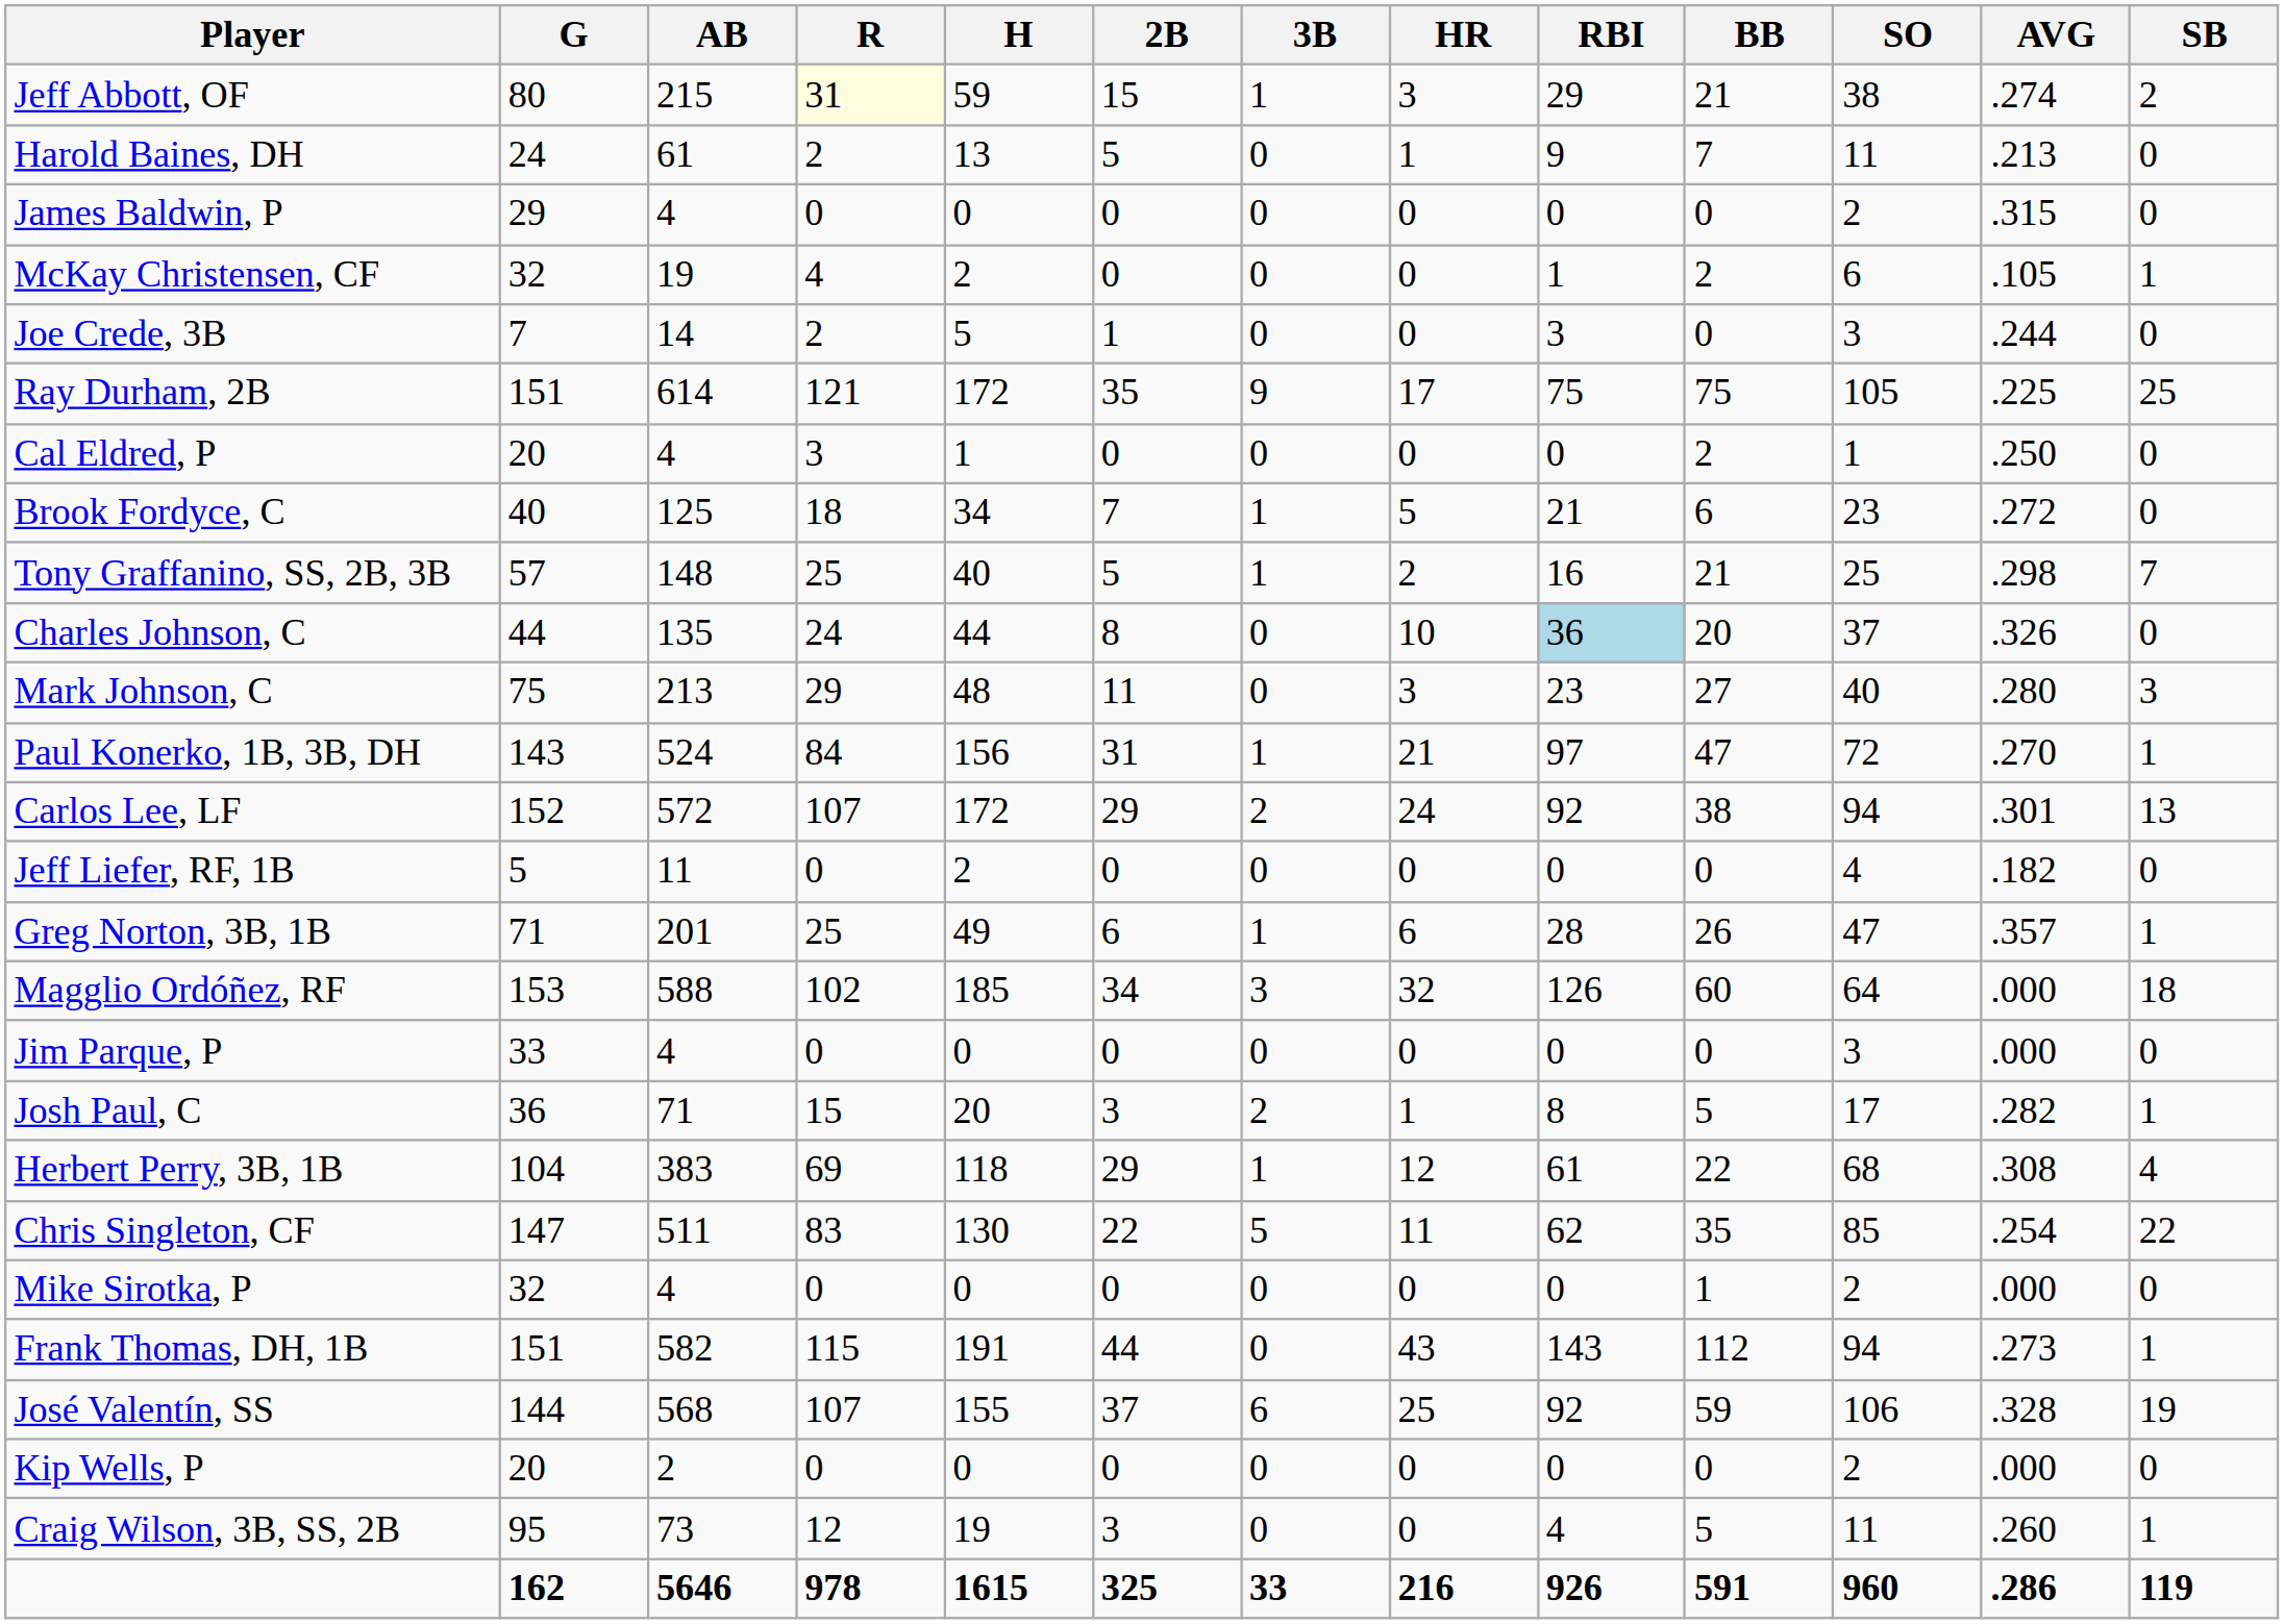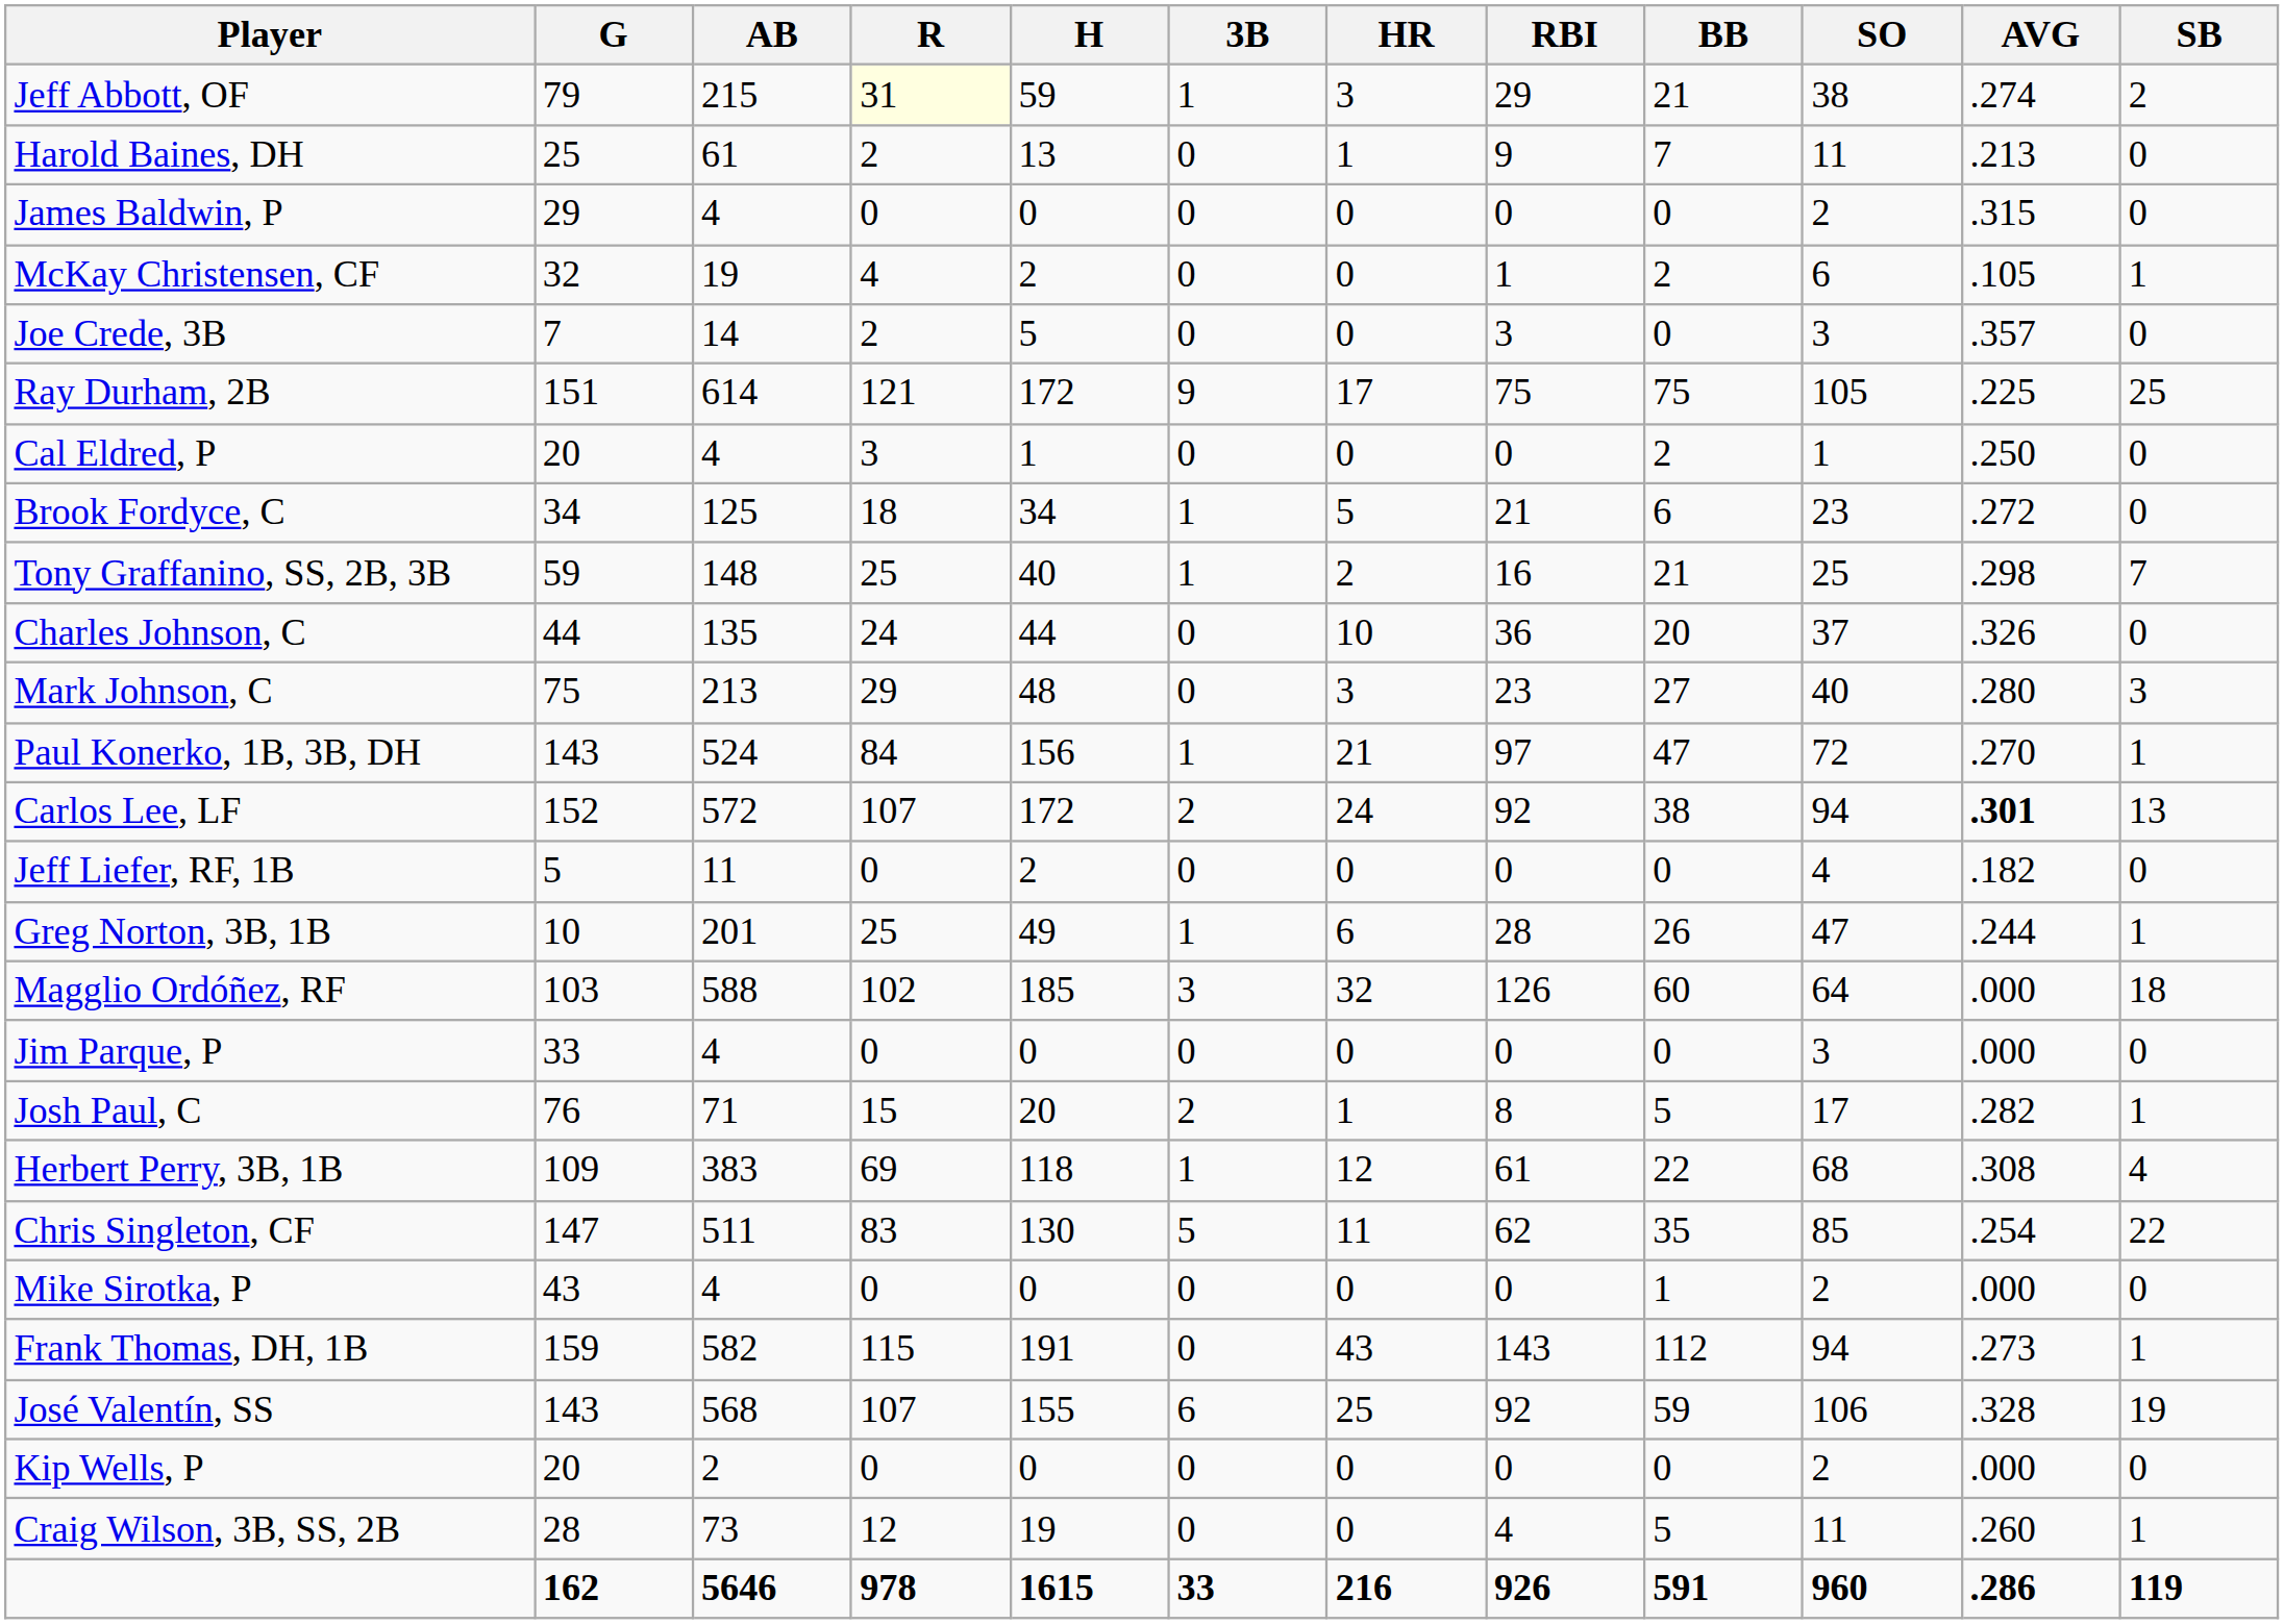 <table class="wikitable sortable">
 <tr>
 <th bgcolor="#DDDDFF" width="20%">Player</th>
 <th bgcolor="#DDDDFF" width="6%">G</th>
 <th bgcolor="#DDDDFF" width="6%">AB</th>
 <th bgcolor="#DDDDFF" width="6%">R</th>
 <th bgcolor="#DDDDFF" width="6%">H</th>
-<th bgcolor="#DDDDFF" width="6%">2B</th>
 <th bgcolor="#DDDDFF" width="6%">3B</th>
 <th bgcolor="#DDDDFF" width="6%">HR</th>
 <th bgcolor="#DDDDFF" width="6%">RBI</th>
 <th bgcolor="#DDDDFF" width="6%">BB</th>
 <th bgcolor="#DDDDFF" width="6%">SO</th>
 <th bgcolor="#DDDDFF" width="6%">AVG</th>
 <th bgcolor="#DDDDFF" width="6%">SB</th>
 </tr>
 <tr>
 <td><a href='#'>Jeff Abbott</a>, OF</td>
-<td>80</td>
+<td>79</td>
 <td>215</td>
 <td style="background: lightyellow;">31</td>
 <td>59</td>
-<td>15</td>
 <td>1</td>
 <td>3</td>
 <td>29</td>
 <td>21</td>
 <td>38</td>
 <td>.274</td>
 <td>2</td>
 </tr>
 <tr>
 <td><a href='#'>Harold Baines</a>, DH</td>
-<td>24</td>
+<td>25</td>
 <td>61</td>
 <td>2</td>
 <td>13</td>
-<td>5</td>
 <td>0</td>
 <td>1</td>
 <td>9</td>
 <td>7</td>
 <td>11</td>
 <td>.213</td>
 <td>0</td>
 </tr>
 <tr>
 <td><a href='#'>James Baldwin</a>, P</td>
 <td>29</td>
 <td>4</td>
 <td>0</td>
 <td>0</td>
 <td>0</td>
 <td>0</td>
 <td>0</td>
 <td>0</td>
-<td>0</td>
 <td>2</td>
 <td>.315</td>
 <td>0</td>
 </tr>
 <tr>
 <td><a href='#'>McKay Christensen</a>, CF</td>
 <td>32</td>
 <td>19</td>
 <td>4</td>
 <td>2</td>
-<td>0</td>
 <td>0</td>
 <td>0</td>
 <td>1</td>
 <td>2</td>
 <td>6</td>
 <td>.105</td>
 <td>1</td>
 </tr>
 <tr>
 <td><a href='#'>Joe Crede</a>, 3B</td>
 <td>7</td>
 <td>14</td>
 <td>2</td>
 <td>5</td>
-<td>1</td>
 <td>0</td>
 <td>0</td>
 <td>3</td>
 <td>0</td>
 <td>3</td>
-<td>.244</td>
+<td>.357</td>
 <td>0</td>
 </tr>
 <tr>
 <td><a href='#'>Ray Durham</a>, 2B</td>
 <td>151</td>
 <td>614</td>
 <td>121</td>
 <td>172</td>
-<td>35</td>
 <td>9</td>
 <td>17</td>
 <td>75</td>
 <td>75</td>
 <td>105</td>
 <td>.225</td>
 <td>25</td>
 </tr>
 <tr>
 <td><a href='#'>Cal Eldred</a>, P</td>
 <td>20</td>
 <td>4</td>
 <td>3</td>
 <td>1</td>
 <td>0</td>
 <td>0</td>
 <td>0</td>
-<td>0</td>
 <td>2</td>
 <td>1</td>
 <td>.250</td>
 <td>0</td>
 </tr>
 <tr>
 <td><a href='#'>Brook Fordyce</a>, C</td>
-<td>40</td>
+<td>34</td>
 <td>125</td>
 <td>18</td>
 <td>34</td>
-<td>7</td>
 <td>1</td>
 <td>5</td>
 <td>21</td>
 <td>6</td>
 <td>23</td>
 <td>.272</td>
 <td>0</td>
 </tr>
 <tr>
 <td><a href='#'>Tony Graffanino</a>, SS, 2B, 3B</td>
-<td>57</td>
+<td>59</td>
 <td>148</td>
 <td>25</td>
 <td>40</td>
-<td>5</td>
 <td>1</td>
 <td>2</td>
 <td>16</td>
 <td>21</td>
 <td>25</td>
 <td>.298</td>
 <td>7</td>
 </tr>
 <tr>
 <td><a href='#'>Charles Johnson</a>, C</td>
 <td>44</td>
 <td>135</td>
 <td>24</td>
 <td>44</td>
-<td>8</td>
 <td>0</td>
 <td>10</td>
-<td style="background: lightblue;">36</td>
+<td>36</td>
 <td>20</td>
 <td>37</td>
 <td>.326</td>
 <td>0</td>
 </tr>
 <tr>
 <td><a href='#'>Mark Johnson</a>, C</td>
 <td>75</td>
 <td>213</td>
 <td>29</td>
 <td>48</td>
-<td>11</td>
 <td>0</td>
 <td>3</td>
 <td>23</td>
 <td>27</td>
 <td>40</td>
 <td>.280</td>
 <td>3</td>
 </tr>
 <tr>
 <td><a href='#'>Paul Konerko</a>, 1B, 3B, DH</td>
 <td>143</td>
 <td>524</td>
 <td>84</td>
 <td>156</td>
-<td>31</td>
 <td>1</td>
 <td>21</td>
 <td>97</td>
 <td>47</td>
 <td>72</td>
 <td>.270</td>
 <td>1</td>
 </tr>
 <tr>
 <td><a href='#'>Carlos Lee</a>, LF</td>
 <td>152</td>
 <td>572</td>
 <td>107</td>
 <td>172</td>
-<td>29</td>
 <td>2</td>
 <td>24</td>
 <td>92</td>
 <td>38</td>
 <td>94</td>
-<td>.301</td>
+<td><strong>.301</strong></td>
 <td>13</td>
 </tr>
 <tr>
 <td><a href='#'>Jeff Liefer</a>, RF, 1B</td>
 <td>5</td>
 <td>11</td>
 <td>0</td>
 <td>2</td>
 <td>0</td>
 <td>0</td>
 <td>0</td>
 <td>0</td>
-<td>0</td>
 <td>4</td>
 <td>.182</td>
 <td>0</td>
 </tr>
 <tr>
 <td><a href='#'>Greg Norton</a>, 3B, 1B</td>
-<td>71</td>
+<td>10</td>
 <td>201</td>
 <td>25</td>
 <td>49</td>
-<td>6</td>
 <td>1</td>
 <td>6</td>
 <td>28</td>
 <td>26</td>
 <td>47</td>
-<td>.357</td>
+<td>.244</td>
 <td>1</td>
 </tr>
 <tr>
 <td><a href='#'>Magglio Ordóñez</a>, RF</td>
-<td>153</td>
+<td>103</td>
 <td>588</td>
 <td>102</td>
 <td>185</td>
-<td>34</td>
 <td>3</td>
 <td>32</td>
 <td>126</td>
 <td>60</td>
 <td>64</td>
 <td>.000</td>
 <td>18</td>
 </tr>
 <tr>
 <td><a href='#'>Jim Parque</a>, P</td>
 <td>33</td>
 <td>4</td>
 <td>0</td>
 <td>0</td>
 <td>0</td>
 <td>0</td>
 <td>0</td>
 <td>0</td>
-<td>0</td>
 <td>3</td>
 <td>.000</td>
 <td>0</td>
 </tr>
 <tr>
 <td><a href='#'>Josh Paul</a>, C</td>
-<td>36</td>
+<td>76</td>
 <td>71</td>
 <td>15</td>
 <td>20</td>
-<td>3</td>
 <td>2</td>
 <td>1</td>
 <td>8</td>
 <td>5</td>
 <td>17</td>
 <td>.282</td>
 <td>1</td>
 </tr>
 <tr>
 <td><a href='#'>Herbert Perry</a>, 3B, 1B</td>
-<td>104</td>
+<td>109</td>
 <td>383</td>
 <td>69</td>
 <td>118</td>
-<td>29</td>
 <td>1</td>
 <td>12</td>
 <td>61</td>
 <td>22</td>
 <td>68</td>
 <td>.308</td>
 <td>4</td>
 </tr>
 <tr>
 <td><a href='#'>Chris Singleton</a>, CF</td>
 <td>147</td>
 <td>511</td>
 <td>83</td>
 <td>130</td>
-<td>22</td>
 <td>5</td>
 <td>11</td>
 <td>62</td>
 <td>35</td>
 <td>85</td>
 <td>.254</td>
 <td>22</td>
 </tr>
 <tr>
 <td><a href='#'>Mike Sirotka</a>, P</td>
-<td>32</td>
+<td>43</td>
 <td>4</td>
-<td>0</td>
 <td>0</td>
 <td>0</td>
 <td>0</td>
 <td>0</td>
 <td>0</td>
 <td>1</td>
 <td>2</td>
 <td>.000</td>
 <td>0</td>
 </tr>
 <tr>
 <td><a href='#'>Frank Thomas</a>, DH, 1B</td>
-<td>151</td>
+<td>159</td>
 <td>582</td>
 <td>115</td>
 <td>191</td>
-<td>44</td>
 <td>0</td>
 <td>43</td>
 <td>143</td>
 <td>112</td>
 <td>94</td>
 <td>.273</td>
 <td>1</td>
 </tr>
 <tr>
 <td><a href='#'>José Valentín</a>, SS</td>
-<td>144</td>
+<td>143</td>
 <td>568</td>
 <td>107</td>
 <td>155</td>
-<td>37</td>
 <td>6</td>
 <td>25</td>
 <td>92</td>
 <td>59</td>
 <td>106</td>
 <td>.328</td>
 <td>19</td>
 </tr>
 <tr>
 <td><a href='#'>Kip Wells</a>, P</td>
 <td>20</td>
 <td>2</td>
 <td>0</td>
 <td>0</td>
 <td>0</td>
 <td>0</td>
 <td>0</td>
 <td>0</td>
-<td>0</td>
 <td>2</td>
 <td>.000</td>
 <td>0</td>
 </tr>
 <tr>
 <td><a href='#'>Craig Wilson</a>, 3B, SS, 2B</td>
-<td>95</td>
+<td>28</td>
 <td>73</td>
 <td>12</td>
 <td>19</td>
-<td>3</td>
 <td>0</td>
 <td>0</td>
 <td>4</td>
 <td>5</td>
 <td>11</td>
 <td>.260</td>
 <td>1</td>
 </tr>
 <tr class="sortbottom">
 <td></td>
 <td><strong>162</strong></td>
 <td><strong>5646</strong></td>
 <td><strong>978</strong></td>
 <td><strong>1615</strong></td>
-<td><strong>325</strong></td>
 <td><strong>33</strong></td>
 <td><strong>216</strong></td>
 <td><strong>926</strong></td>
 <td><strong>591</strong></td>
 <td><strong>960</strong></td>
 <td><strong>.286</strong></td>
 <td><strong>119</strong></td>
 </tr>
 </table>
